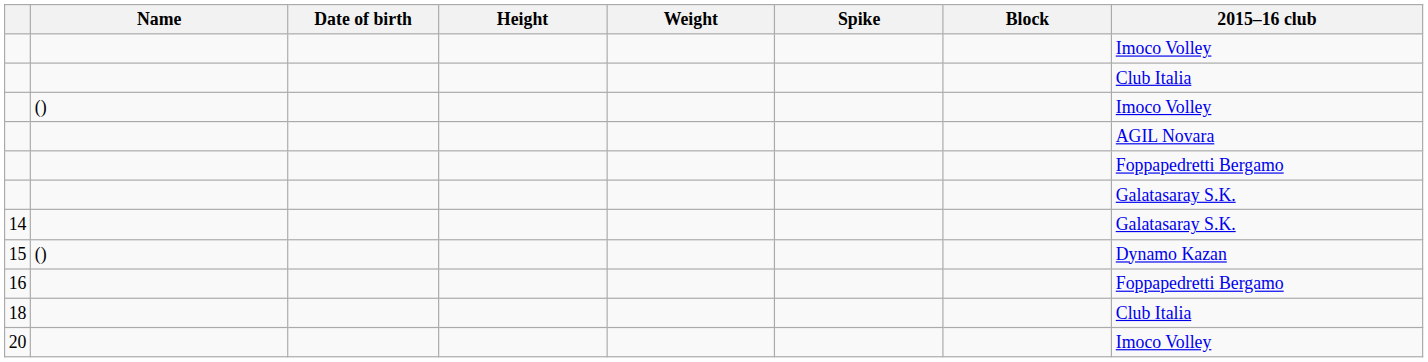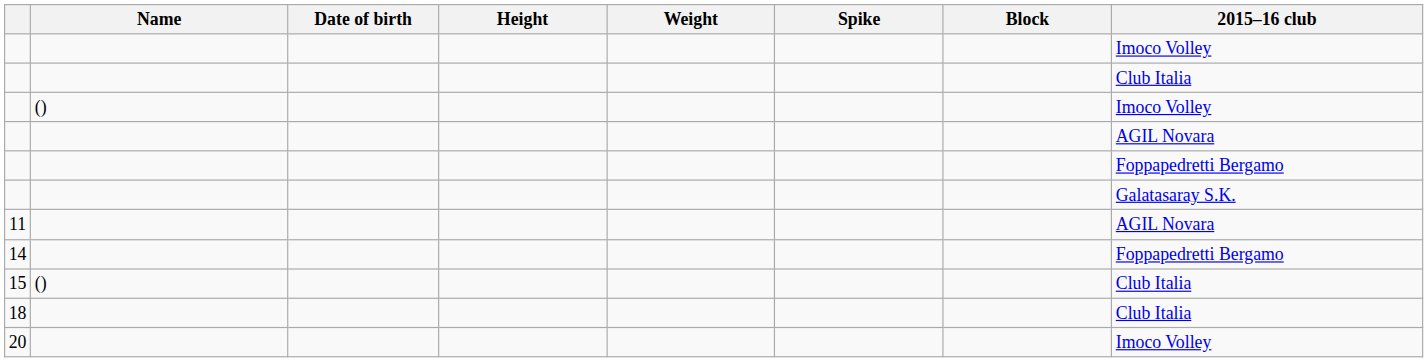 <table class="wikitable sortable" style="font-size:95%; text-align:center;">
 <tr>
 <th></th>
 <th style="width:14em">Name</th>
 <th style="width:8em">Date of birth</th>
 <th style="width:9em">Height</th>
 <th style="width:9em">Weight</th>
 <th style="width:9em">Spike</th>
 <th style="width:9em">Block</th>
 <th style="width:17em">2015–16 club</th>
 </tr>
 <tr>
 <td></td>
 <td align=left></td>
 <td align=right></td>
 <td></td>
 <td></td>
 <td></td>
 <td></td>
 <td align=left> <a href='#'>Imoco Volley</a></td>
 </tr>
 <tr>
 <td></td>
 <td align=left></td>
 <td align=right></td>
 <td></td>
 <td></td>
 <td></td>
 <td></td>
 <td align=left> <a href='#'>Club Italia</a></td>
 </tr>
 <tr>
 <td></td>
 <td align=left> ()</td>
 <td align=right></td>
 <td></td>
 <td></td>
 <td></td>
 <td></td>
 <td align=left> <a href='#'>Imoco Volley</a></td>
 </tr>
 <tr>
 <td></td>
 <td align=left></td>
 <td align=right></td>
 <td></td>
 <td></td>
 <td></td>
 <td></td>
 <td align=left> <a href='#'>AGIL Novara</a></td>
 </tr>
 <tr>
 <td></td>
 <td align=left></td>
 <td align=right></td>
 <td></td>
 <td></td>
 <td></td>
 <td></td>
 <td align=left> <a href='#'>Foppapedretti Bergamo</a></td>
 </tr>
 <tr>
 <td></td>
 <td align=left></td>
 <td align=right></td>
 <td></td>
 <td></td>
 <td></td>
 <td></td>
 <td align=left> <a href='#'>Galatasaray S.K.</a></td>
 </tr>
 <tr>
+<td>11</td>
+<td align=left></td>
+<td align=right></td>
+<td></td>
+<td></td>
+<td></td>
+<td></td>
+<td align=left> <a href='#'>AGIL Novara</a></td>
+</tr>
+<tr>
 <td>14</td>
 <td align=left></td>
 <td align=right></td>
 <td></td>
 <td></td>
 <td></td>
 <td></td>
-<td align=left> <a href='#'>Galatasaray S.K.</a></td>
+<td align=left> <a href='#'>Foppapedretti Bergamo</a></td>
 </tr>
 <tr>
 <td>15</td>
 <td align=left> ()</td>
 <td align=right></td>
 <td></td>
 <td></td>
 <td></td>
 <td></td>
-<td align=left> <a href='#'>Dynamo Kazan</a></td>
-</tr>
-<tr>
-<td>16</td>
-<td align=left></td>
-<td align=right></td>
-<td></td>
-<td></td>
-<td></td>
-<td></td>
-<td align=left> <a href='#'>Foppapedretti Bergamo</a></td>
+<td align=left> <a href='#'>Club Italia</a></td>
 </tr>
 <tr>
 <td>18</td>
 <td align=left></td>
 <td align=right></td>
 <td></td>
 <td></td>
 <td></td>
 <td></td>
 <td align=left> <a href='#'>Club Italia</a></td>
 </tr>
 <tr>
 <td>20</td>
 <td align=left></td>
 <td align=right></td>
 <td></td>
 <td></td>
 <td></td>
 <td></td>
 <td align=left> <a href='#'>Imoco Volley</a></td>
 </tr>
 </table>
